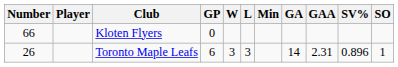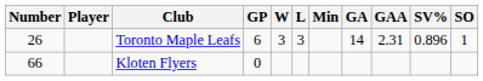 <table class="wikitable sortable" style="text-align: center;">
 <tr>
 <th>Number</th>
 <th>Player</th>
 <th>Club</th>
 <th>GP</th>
 <th>W</th>
 <th>L</th>
 <th>Min</th>
 <th>GA</th>
 <th>GAA</th>
 <th>SV%</th>
 <th>SO</th>
 </tr>
 <tr>
+<td>26</td>
+<td align=left></td>
+<td align=left><a href='#'>Toronto Maple Leafs</a></td>
+<td>6</td>
+<td>3</td>
+<td>3</td>
+<td></td>
+<td>14</td>
+<td>2.31</td>
+<td>0.896</td>
+<td>1</td>
+</tr>
+<tr>
 <td>66</td>
 <td align=left></td>
 <td align=left><a href='#'>Kloten Flyers</a></td>
 <td>0</td>
 <td></td>
 <td></td>
 <td></td>
 <td></td>
 <td></td>
 <td></td>
 <td></td>
 </tr>
-<tr>
-<td>26</td>
-<td align=left></td>
-<td align=left><a href='#'>Toronto Maple Leafs</a></td>
-<td>6</td>
-<td>3</td>
-<td>3</td>
-<td></td>
-<td>14</td>
-<td>2.31</td>
-<td>0.896</td>
-<td>1</td>
-</tr>
 </table>
